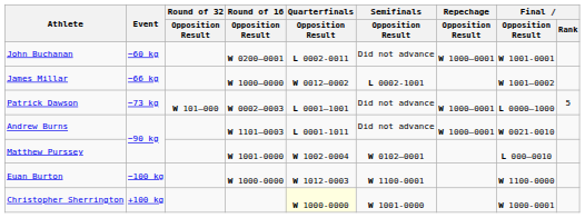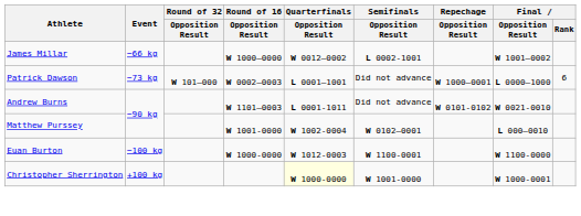 <table class="wikitable" style="font-size:90%;">
 <tr>
 <th rowspan=2>Athlete</th>
 <th rowspan=2>Event</th>
 <th>Round of 32</th>
 <th>Round of 16</th>
 <th>Quarterfinals</th>
 <th>Semifinals</th>
 <th>Repechage</th>
 <th colspan=2>Final / </th>
 </tr>
 <tr style="font-size:95%">
 <th>Opposition<br>Result</th>
 <th>Opposition<br>Result</th>
 <th>Opposition<br>Result</th>
 <th>Opposition<br>Result</th>
 <th>Opposition<br>Result</th>
 <th>Opposition<br>Result</th>
 <th>Rank</th>
 </tr>
 <tr align=center>
-<td align=left><a href='#'>John Buchanan</a></td>
-<td align=left><a href='#'>−60 kg</a></td>
-<td></td>
-<td><br><strong>W</strong> 0200–0001</td>
-<td><br><strong>L</strong> 0002-0011</td>
-<td>Did not advance</td>
-<td><br><strong>W</strong> 1000–0001</td>
-<td><br><strong>W</strong> 1001-0001</td>
-<td></td>
-</tr>
-<tr align=center>
 <td align=left><a href='#'>James Millar</a></td>
 <td align=left><a href='#'>−66 kg</a></td>
 <td></td>
 <td><br><strong>W</strong> 1000–0000</td>
 <td><br><strong>W</strong> 0012–0002</td>
 <td><br><strong>L</strong> 0002-1001</td>
 <td></td>
 <td><br><strong>W</strong> 1001–0002</td>
 <td></td>
 </tr>
 <tr align=center>
 <td align=left><a href='#'>Patrick Dawson</a></td>
 <td align=left><a href='#'>−73 kg</a></td>
 <td><br><strong>W</strong> 101–000</td>
 <td><br><strong>W</strong> 0002–0003</td>
 <td><br><strong>L</strong> 0001–1001</td>
 <td>Did not advance</td>
 <td><br><strong>W</strong> 1000–0001</td>
 <td><br><strong>L</strong> 0000–1000</td>
-<td>5</td>
+<td>6</td>
 </tr>
 <tr align=center>
 <td align=left><a href='#'>Andrew Burns</a></td>
 <td align=left rowspan=2><a href='#'>−90 kg</a></td>
 <td></td>
 <td><br><strong>W</strong> 1101–0003</td>
 <td><br><strong>L</strong> 0001-1011</td>
 <td>Did not advance</td>
-<td><br><strong>W</strong> 1000–0001</td>
+<td><br><strong>W</strong> 0101-0102</td>
 <td><br><strong>W</strong> 0021-0010</td>
 <td></td>
 </tr>
 <tr align=center>
 <td align=left><a href='#'>Matthew Purssey</a></td>
 <td></td>
 <td><br><strong>W</strong> 1001-0000</td>
 <td><br><strong>W</strong> 1002-0004</td>
 <td><br><strong>W</strong> 0102–0001</td>
 <td></td>
 <td><br><strong>L</strong> 000–0010</td>
 <td></td>
 </tr>
 <tr align=center>
 <td align=left><a href='#'>Euan Burton</a></td>
 <td align=left><a href='#'>−100 kg</a></td>
 <td></td>
 <td><br><strong>W</strong> 1000-0000</td>
 <td><br><strong>W</strong> 1012-0003</td>
 <td><br><strong>W</strong> 1100-0001</td>
 <td></td>
 <td><br><strong>W</strong> 1100-0000</td>
 <td></td>
 </tr>
 <tr align=center>
 <td align=left><a href='#'>Christopher Sherrington</a></td>
 <td align=left><a href='#'>+100 kg</a></td>
 <td></td>
 <td></td>
 <td style="background: lightyellow;"><br><strong>W</strong> 1000-0000</td>
 <td><br><strong>W</strong> 1001-0000</td>
 <td></td>
 <td><br><strong>W</strong> 1000-0001</td>
 <td></td>
 </tr>
 </table>
